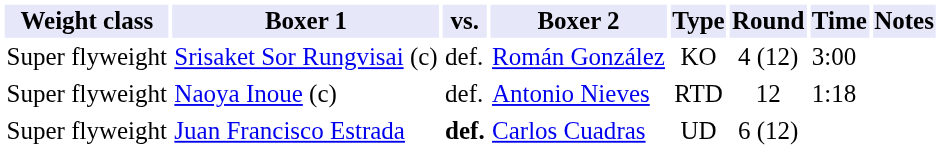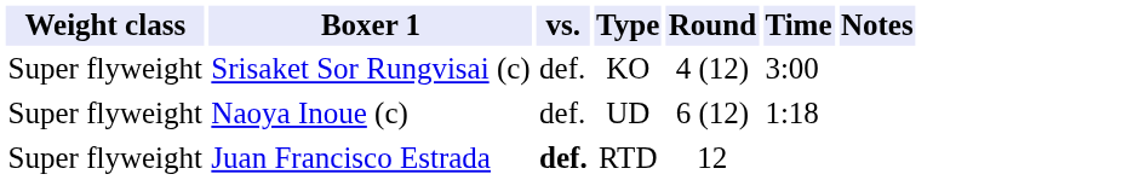 <table class="toccolours" style="font-size: 85%;">
 <tr>
 <th style="background:#e6e8fa; color:#000; text-align:center;">Weight class</th>
 <th style="background:#e6e8fa; color:#000; text-align:center;">Boxer 1</th>
 <th style="background:#e6e8fa; color:#000; text-align:center;">vs.</th>
-<th style="background:#e6e8fa; color:#000; text-align:center;">Boxer 2</th>
 <th style="background:#e6e8fa; color:#000; text-align:center;">Type</th>
 <th style="background:#e6e8fa; color:#000; text-align:center;">Round</th>
 <th style="background:#e6e8fa; color:#000; text-align:center;">Time</th>
 <th style="background:#e6e8fa; color:#000; text-align:center;">Notes</th>
 </tr>
 <tr>
 <td>Super flyweight</td>
 <td> <a href='#'>Srisaket Sor Rungvisai</a> (c)</td>
 <td>def.</td>
-<td> <a href='#'>Román González</a></td>
 <td align=center>KO</td>
 <td align=center>4 (12)</td>
 <td>3:00</td>
 <td></td>
 </tr>
 <tr>
 <td>Super flyweight</td>
 <td> <a href='#'>Naoya Inoue</a> (c)</td>
 <td>def.</td>
-<td> <a href='#'>Antonio Nieves</a></td>
-<td align=center>RTD</td>
-<td align=center>12</td>
+<td align=center>UD</td>
+<td align=center>6 (12)</td>
 <td>1:18</td>
 <td></td>
 </tr>
 <tr>
 <td>Super flyweight</td>
 <td> <a href='#'>Juan Francisco Estrada</a></td>
 <td><strong>def.</strong></td>
-<td> <a href='#'>Carlos Cuadras</a></td>
-<td align=center>UD</td>
-<td align=center>6 (12)</td>
+<td align=center>RTD</td>
+<td align=center>12</td>
 <td></td>
 <td></td>
 </tr>
 </table>
